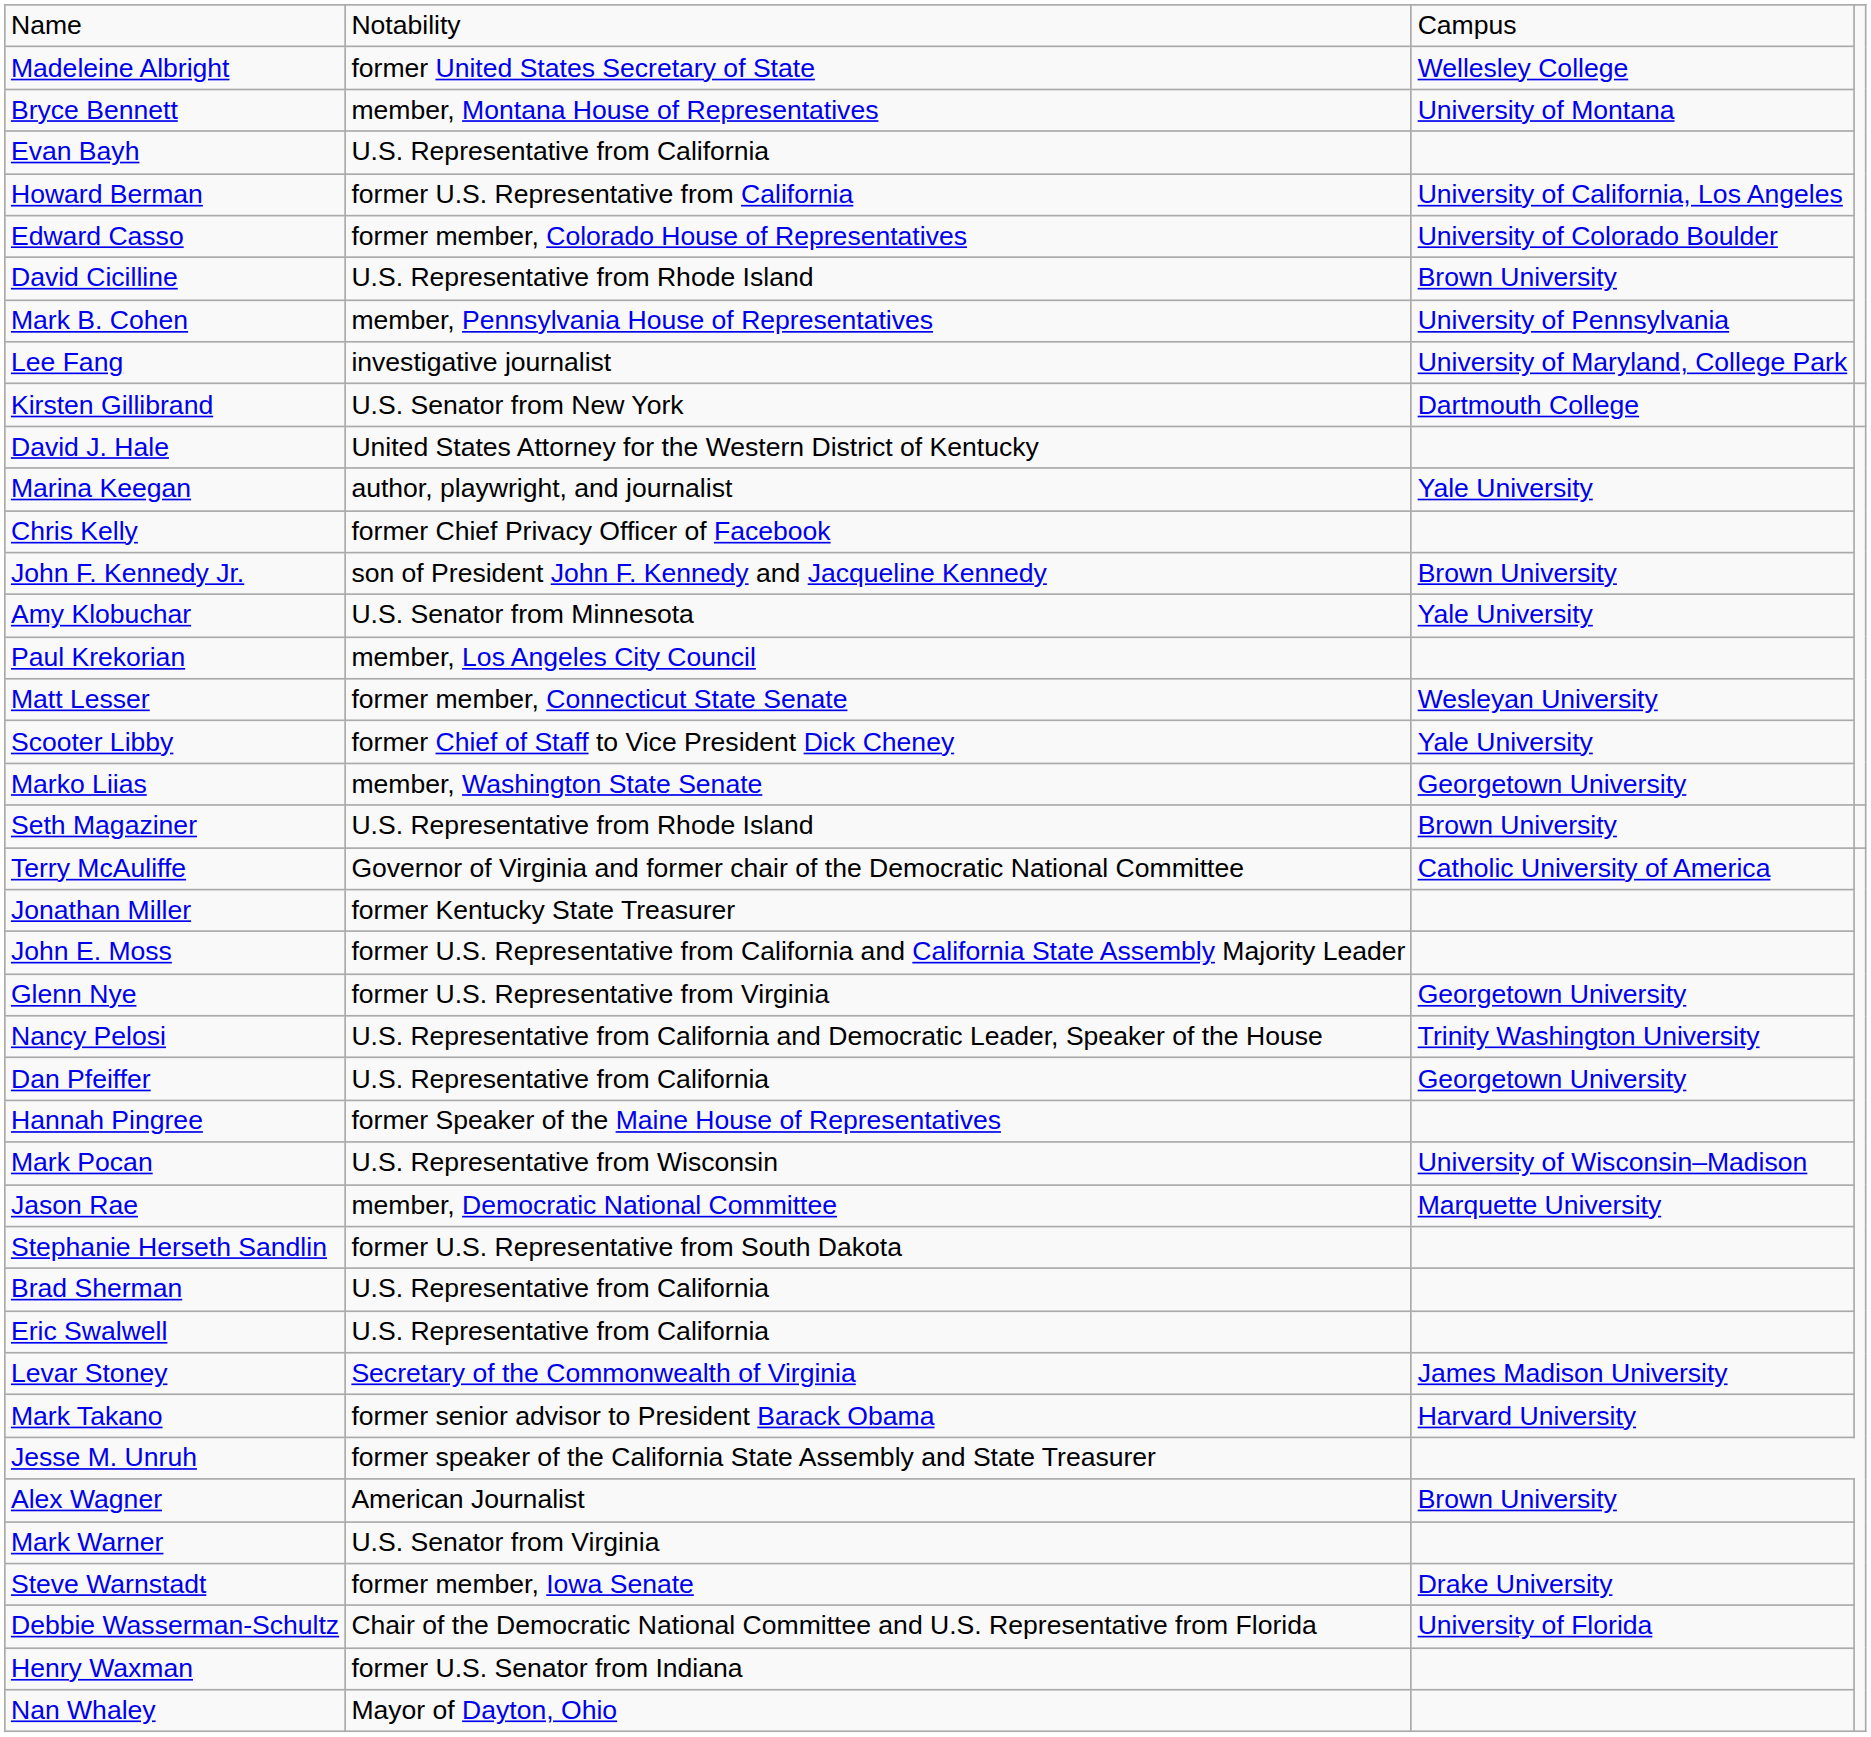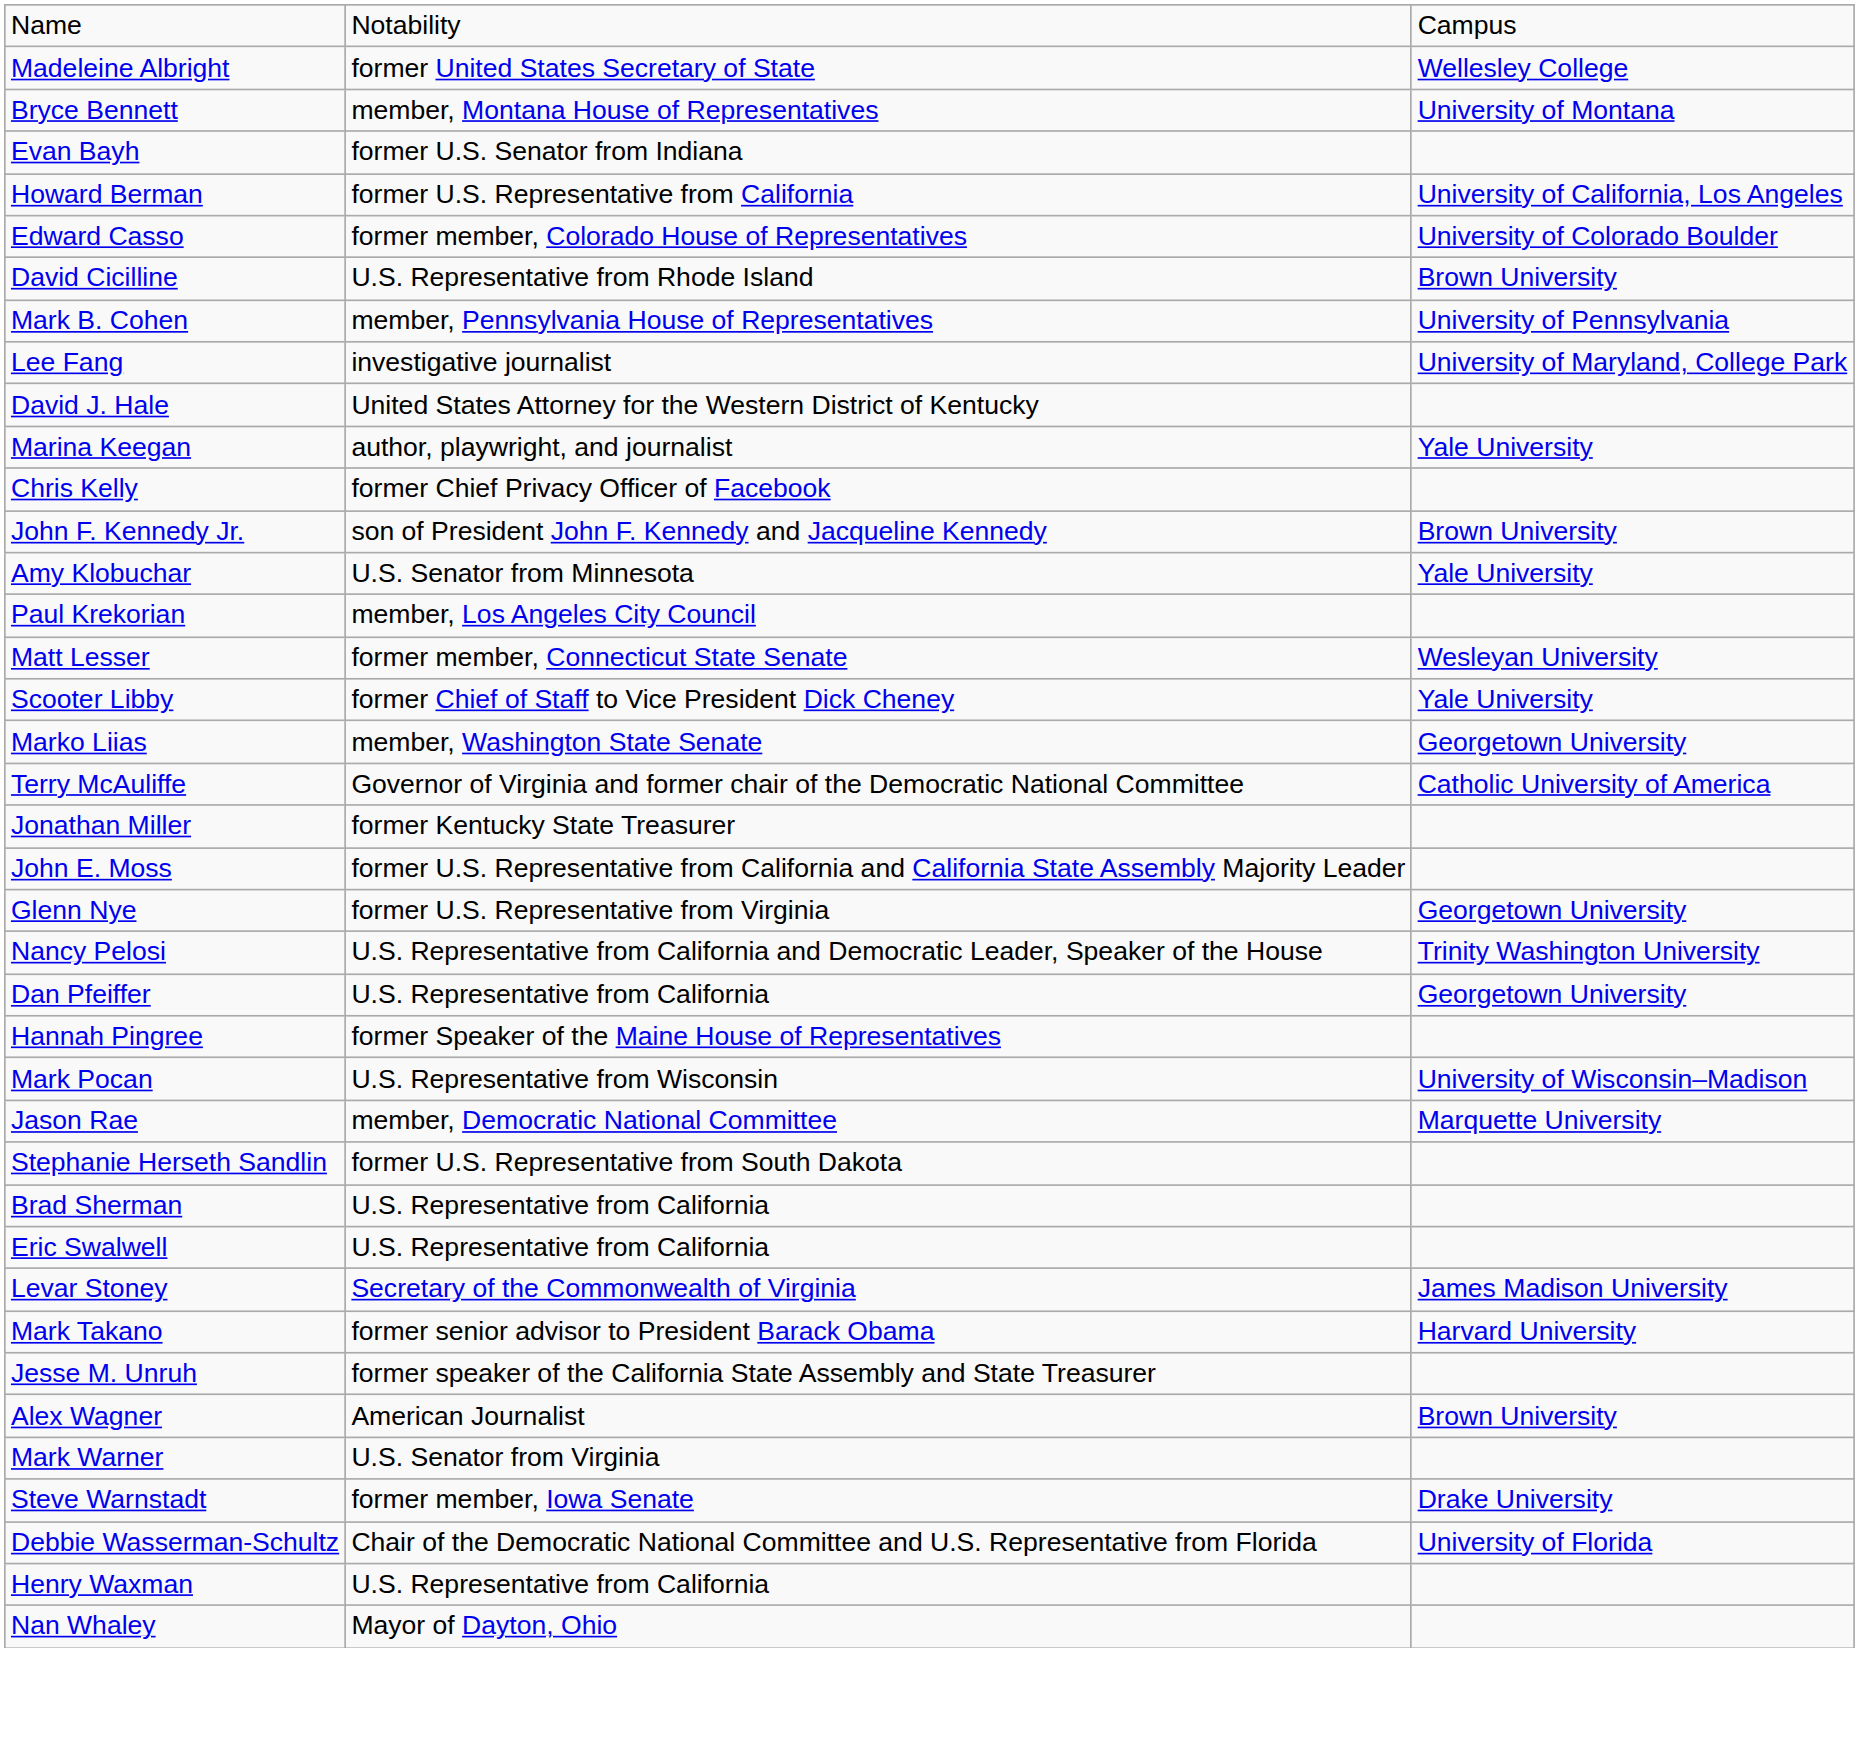 <table class="wikitable">
 <tr>
 <td>Name</td>
 <td>Notability</td>
 <td>Campus</td>
 </tr>
 <tr>
 <td><a href='#'>Madeleine Albright</a></td>
 <td>former <a href='#'>United States Secretary of State</a></td>
 <td><a href='#'>Wellesley College</a></td>
 </tr>
 <tr>
 <td><a href='#'>Bryce Bennett</a></td>
 <td>member, <a href='#'>Montana House of Representatives</a></td>
 <td><a href='#'>University of Montana</a></td>
 </tr>
 <tr>
 <td><a href='#'>Evan Bayh</a></td>
-<td>U.S. Representative from California</td>
+<td>former U.S. Senator from Indiana</td>
 <td></td>
 </tr>
 <tr>
 <td><a href='#'>Howard Berman</a></td>
 <td>former U.S. Representative from <a href='#'>California</a></td>
 <td><a href='#'>University of California, Los Angeles</a></td>
 </tr>
 <tr>
 <td><a href='#'>Edward Casso</a></td>
 <td>former member, <a href='#'>Colorado House of Representatives</a></td>
 <td><a href='#'>University of Colorado Boulder</a></td>
 </tr>
 <tr>
 <td><a href='#'>David Cicilline</a></td>
 <td>U.S. Representative from Rhode Island</td>
 <td><a href='#'>Brown University</a></td>
 </tr>
 <tr>
 <td><a href='#'>Mark B. Cohen</a></td>
 <td>member, <a href='#'>Pennsylvania House of Representatives</a></td>
 <td><a href='#'>University of Pennsylvania</a></td>
 </tr>
 <tr>
 <td><a href='#'>Lee Fang</a></td>
 <td>investigative journalist</td>
 <td><a href='#'>University of Maryland, College Park</a></td>
-</tr>
-<tr>
-<td><a href='#'>Kirsten Gillibrand</a></td>
-<td>U.S. Senator from New York</td>
-<td><a href='#'>Dartmouth College</a></td>
-<td></td>
 </tr>
 <tr>
 <td><a href='#'>David J. Hale</a></td>
 <td>United States Attorney for the Western District of Kentucky</td>
 <td></td>
 </tr>
 <tr>
 <td><a href='#'>Marina Keegan</a></td>
 <td>author, playwright, and journalist</td>
 <td><a href='#'>Yale University</a></td>
 </tr>
 <tr>
 <td><a href='#'>Chris Kelly</a></td>
 <td>former Chief Privacy Officer of <a href='#'>Facebook</a></td>
 <td></td>
 </tr>
 <tr>
 <td><a href='#'>John F. Kennedy Jr.</a></td>
 <td>son of President <a href='#'>John F. Kennedy</a> and <a href='#'>Jacqueline Kennedy</a></td>
 <td><a href='#'>Brown University</a></td>
 </tr>
 <tr>
 <td><a href='#'>Amy Klobuchar</a></td>
 <td>U.S. Senator from Minnesota</td>
 <td><a href='#'>Yale University</a></td>
 </tr>
 <tr>
 <td><a href='#'>Paul Krekorian</a></td>
 <td>member, <a href='#'>Los Angeles City Council</a></td>
 <td></td>
 </tr>
 <tr>
 <td><a href='#'>Matt Lesser</a></td>
 <td>former member, <a href='#'>Connecticut State Senate</a></td>
 <td><a href='#'>Wesleyan University</a></td>
 </tr>
 <tr>
 <td><a href='#'>Scooter Libby</a></td>
 <td>former <a href='#'>Chief of Staff</a> to Vice President <a href='#'>Dick Cheney</a></td>
 <td><a href='#'>Yale University</a></td>
 </tr>
 <tr>
 <td><a href='#'>Marko Liias</a></td>
 <td>member, <a href='#'>Washington State Senate</a></td>
 <td><a href='#'>Georgetown University</a></td>
-</tr>
-<tr>
-<td><a href='#'>Seth Magaziner</a></td>
-<td>U.S. Representative from Rhode Island</td>
-<td><a href='#'>Brown University</a></td>
-<td></td>
 </tr>
 <tr>
 <td><a href='#'>Terry McAuliffe</a></td>
 <td>Governor of Virginia and former chair of the Democratic National Committee</td>
 <td><a href='#'>Catholic University of America</a></td>
 </tr>
 <tr>
 <td><a href='#'>Jonathan Miller</a></td>
 <td>former Kentucky State Treasurer</td>
 <td></td>
 </tr>
 <tr>
 <td><a href='#'>John E. Moss</a></td>
 <td>former U.S. Representative from California and <a href='#'>California State Assembly</a> Majority Leader</td>
 <td></td>
 </tr>
 <tr>
 <td><a href='#'>Glenn Nye</a></td>
 <td>former U.S. Representative from Virginia</td>
 <td><a href='#'>Georgetown University</a></td>
 </tr>
 <tr>
 <td><a href='#'>Nancy Pelosi</a></td>
 <td>U.S. Representative from California and Democratic Leader, Speaker of the House</td>
 <td><a href='#'>Trinity Washington University</a></td>
 </tr>
 <tr>
 <td><a href='#'>Dan Pfeiffer</a></td>
 <td>U.S. Representative from California</td>
 <td><a href='#'>Georgetown University</a></td>
 </tr>
 <tr>
 <td><a href='#'>Hannah Pingree</a></td>
 <td>former Speaker of the <a href='#'>Maine House of Representatives</a></td>
 <td></td>
 </tr>
 <tr>
 <td><a href='#'>Mark Pocan</a></td>
 <td>U.S. Representative from Wisconsin</td>
 <td><a href='#'>University of Wisconsin–Madison</a></td>
 </tr>
 <tr>
 <td><a href='#'>Jason Rae</a></td>
 <td>member, <a href='#'>Democratic National Committee</a></td>
 <td><a href='#'>Marquette University</a></td>
 </tr>
 <tr>
 <td><a href='#'>Stephanie Herseth Sandlin</a></td>
 <td>former U.S. Representative from South Dakota</td>
 <td></td>
 </tr>
 <tr>
 <td><a href='#'>Brad Sherman</a></td>
 <td>U.S. Representative from California</td>
 <td></td>
 </tr>
 <tr>
 <td><a href='#'>Eric Swalwell</a></td>
 <td>U.S. Representative from California</td>
 <td></td>
 </tr>
 <tr>
 <td><a href='#'>Levar Stoney</a></td>
 <td><a href='#'>Secretary of the Commonwealth of Virginia</a></td>
 <td><a href='#'>James Madison University</a></td>
 </tr>
 <tr>
 <td><a href='#'>Mark Takano</a></td>
 <td>former senior advisor to President <a href='#'>Barack Obama</a></td>
 <td><a href='#'>Harvard University</a></td>
 </tr>
 <tr>
 <td><a href='#'>Jesse M. Unruh</a></td>
 <td>former speaker of the California State Assembly and State Treasurer</td>
 </tr>
 <tr>
 <td><a href='#'>Alex Wagner</a></td>
 <td>American Journalist</td>
 <td><a href='#'>Brown University</a></td>
 </tr>
 <tr>
 <td><a href='#'>Mark Warner</a></td>
 <td>U.S. Senator from Virginia</td>
 <td></td>
 </tr>
 <tr>
 <td><a href='#'>Steve Warnstadt</a></td>
 <td>former member, <a href='#'>Iowa Senate</a></td>
 <td><a href='#'>Drake University</a></td>
 </tr>
 <tr>
 <td><a href='#'>Debbie Wasserman-Schultz</a></td>
 <td>Chair of the Democratic National Committee and U.S. Representative from Florida</td>
 <td><a href='#'>University of Florida</a></td>
 </tr>
 <tr>
 <td><a href='#'>Henry Waxman</a></td>
-<td>former U.S. Senator from Indiana</td>
+<td>U.S. Representative from California</td>
 <td></td>
 </tr>
 <tr>
 <td><a href='#'>Nan Whaley</a></td>
 <td>Mayor of <a href='#'>Dayton, Ohio</a></td>
 <td></td>
 </tr>
 </table>
